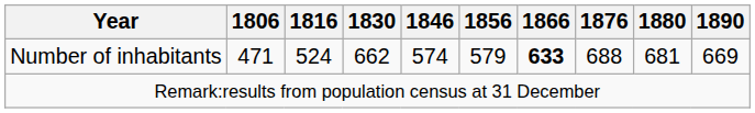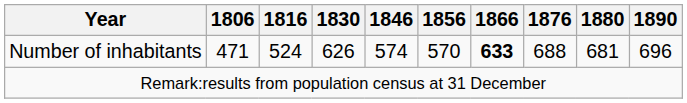 <table class="wikitable">
 <tr>
 <th>Year</th>
 <th>1806</th>
 <th>1816</th>
 <th>1830</th>
 <th>1846</th>
 <th>1856</th>
 <th>1866</th>
 <th>1876</th>
 <th>1880</th>
 <th>1890</th>
 </tr>
 <tr>
 <td>Number of inhabitants</td>
 <td align="center">471</td>
 <td align="center">524</td>
-<td align="center">662</td>
+<td align="center">626</td>
 <td align="center">574</td>
-<td align="center">579</td>
+<td align="center">570</td>
 <td align="center"><strong>633</strong></td>
 <td align="center">688</td>
 <td align="center">681</td>
-<td align="center">669</td>
+<td align="center">696</td>
 </tr>
 <tr>
 <td colspan=10 align="center"><small>Remark:results from population census at 31 December</small></td>
 </tr>
 </table>
